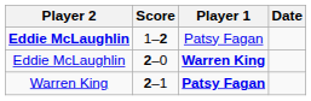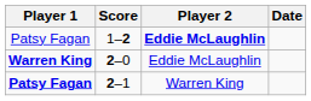 <table class="wikitable" style="text-align: center">
 <tr>
+<th>Player 1</th>
+<th>Score</th>
 <th>Player 2</th>
-<th>Score</th>
-<th>Player 1</th>
 <th>Date</th>
 </tr>
 <tr>
+<td> <a href='#'>Patsy Fagan</a></td>
+<td>1–<strong>2</strong></td>
 <td> <strong><a href='#'>Eddie McLaughlin</a></strong></td>
-<td>1–<strong>2</strong></td>
-<td> <a href='#'>Patsy Fagan</a></td>
 <td></td>
 </tr>
 <tr>
+<td> <strong><a href='#'>Warren King</a></strong></td>
+<td><strong>2</strong>–0</td>
 <td> <a href='#'>Eddie McLaughlin</a></td>
-<td><strong>2</strong>–0</td>
-<td> <strong><a href='#'>Warren King</a></strong></td>
 <td></td>
 </tr>
 <tr>
+<td> <strong><a href='#'>Patsy Fagan</a></strong></td>
+<td><strong>2</strong>–1</td>
 <td> <a href='#'>Warren King</a></td>
-<td><strong>2</strong>–1</td>
-<td> <strong><a href='#'>Patsy Fagan</a></strong></td>
 <td></td>
 </tr>
 </table>
